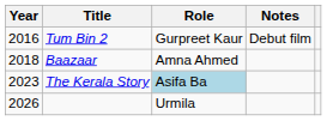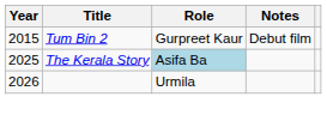 <table class="wikitable plainrowheaders sortable">
 <tr>
 <th scope="col">Year</th>
 <th scope="col">Title</th>
 <th scope="col">Role</th>
 <th scope="col" class="unsortable">Notes</th>
 <th scope="col" class="unsortable"></th>
 </tr>
 <tr>
-<td scope="row">2016</td>
+<td scope="row">2015</td>
 <td><em><a href='#'>Tum Bin 2</a></em></td>
 <td>Gurpreet Kaur</td>
 <td>Debut film</td>
 <td></td>
 </tr>
 <tr>
-<td>2018</td>
-<td><em><a href='#'>Baazaar</a></em></td>
-<td>Amna Ahmed</td>
-<td></td>
-<td></td>
-</tr>
-<tr>
-<td>2023</td>
+<td>2025</td>
 <td><em><a href='#'>The Kerala Story</a></em></td>
 <td style="background: lightblue;">Asifa Ba</td>
 <td></td>
 <td></td>
 </tr>
 <tr>
 <td>2026</td>
 <td></td>
 <td>Urmila</td>
 <td></td>
 <td></td>
 </tr>
 </table>
